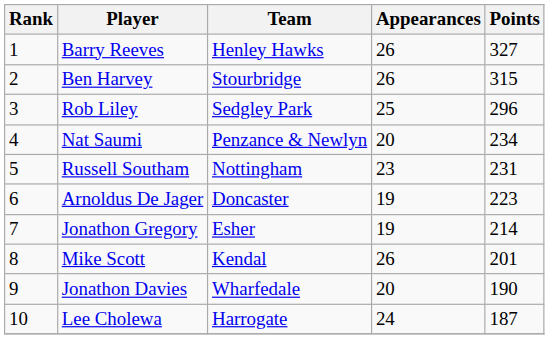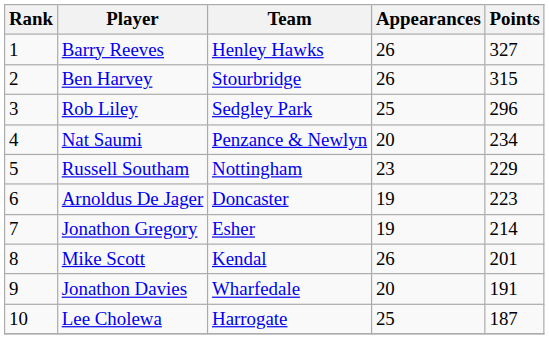 <table class="wikitable">
 <tr>
 <th>Rank</th>
 <th>Player</th>
 <th>Team</th>
 <th>Appearances</th>
 <th>Points</th>
 </tr>
 <tr>
 <td>1</td>
 <td> <a href='#'>Barry Reeves</a></td>
 <td><a href='#'>Henley Hawks</a></td>
 <td>26</td>
 <td>327</td>
 </tr>
 <tr>
 <td>2</td>
 <td> <a href='#'>Ben Harvey</a></td>
 <td><a href='#'>Stourbridge</a></td>
 <td>26</td>
 <td>315</td>
 </tr>
 <tr>
 <td>3</td>
 <td> <a href='#'>Rob Liley</a></td>
 <td><a href='#'>Sedgley Park</a></td>
 <td>25</td>
 <td>296</td>
 </tr>
 <tr>
 <td>4</td>
 <td> <a href='#'>Nat Saumi</a></td>
 <td><a href='#'>Penzance & Newlyn</a></td>
 <td>20</td>
 <td>234</td>
 </tr>
 <tr>
 <td>5</td>
 <td> <a href='#'>Russell Southam</a></td>
 <td><a href='#'>Nottingham</a></td>
 <td>23</td>
-<td>231</td>
+<td>229</td>
 </tr>
 <tr>
 <td>6</td>
 <td> <a href='#'>Arnoldus De Jager</a></td>
 <td><a href='#'>Doncaster</a></td>
 <td>19</td>
 <td>223</td>
 </tr>
 <tr>
 <td>7</td>
 <td> <a href='#'>Jonathon Gregory</a></td>
 <td><a href='#'>Esher</a></td>
 <td>19</td>
 <td>214</td>
 </tr>
 <tr>
 <td>8</td>
 <td> <a href='#'>Mike Scott</a></td>
 <td><a href='#'>Kendal</a></td>
 <td>26</td>
 <td>201</td>
 </tr>
 <tr>
 <td>9</td>
 <td> <a href='#'>Jonathon Davies</a></td>
 <td><a href='#'>Wharfedale</a></td>
 <td>20</td>
-<td>190</td>
+<td>191</td>
 </tr>
 <tr>
 <td>10</td>
 <td> <a href='#'>Lee Cholewa</a></td>
 <td><a href='#'>Harrogate</a></td>
-<td>24</td>
+<td>25</td>
 <td>187</td>
 </tr>
 <tr>
 </tr>
 </table>
